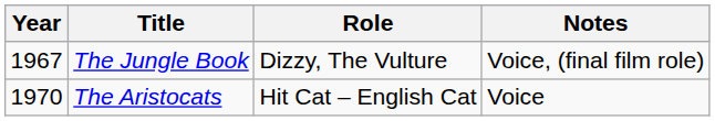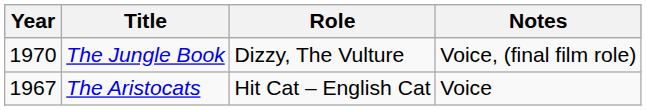 <table class="wikitable">
 <tr style="background:#b0c4de; text-align:center;">
 <th>Year</th>
 <th>Title</th>
 <th>Role</th>
 <th>Notes</th>
 </tr>
 <tr>
-<td>1967</td>
+<td>1970</td>
 <td><em><a href='#'>The Jungle Book</a></em></td>
 <td>Dizzy, The Vulture</td>
 <td>Voice, (final film role)</td>
 </tr>
 <tr>
-<td>1970</td>
+<td>1967</td>
 <td><em><a href='#'>The Aristocats</a></em></td>
 <td>Hit Cat – English Cat</td>
 <td>Voice</td>
 </tr>
 </table>
